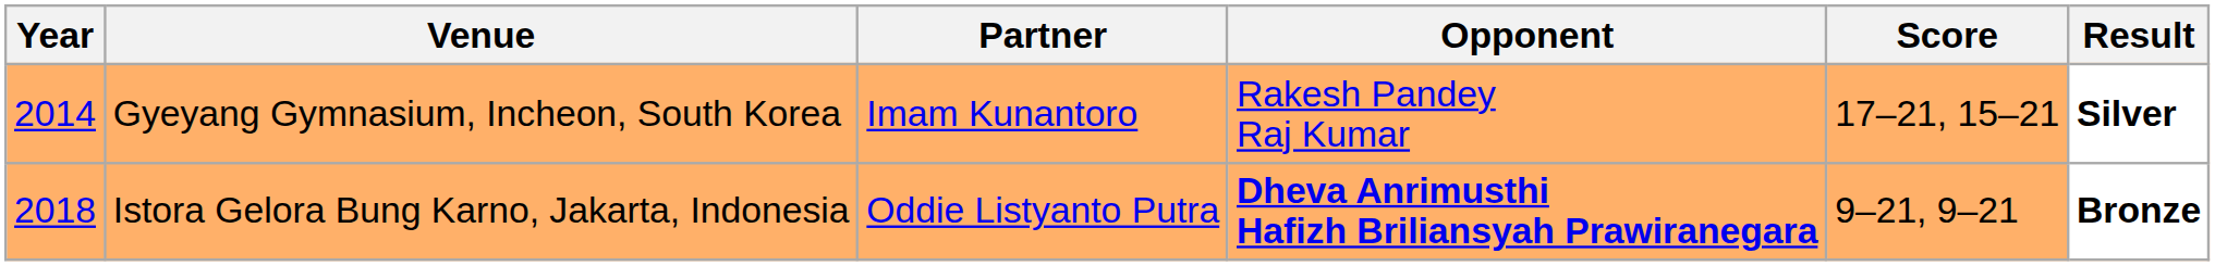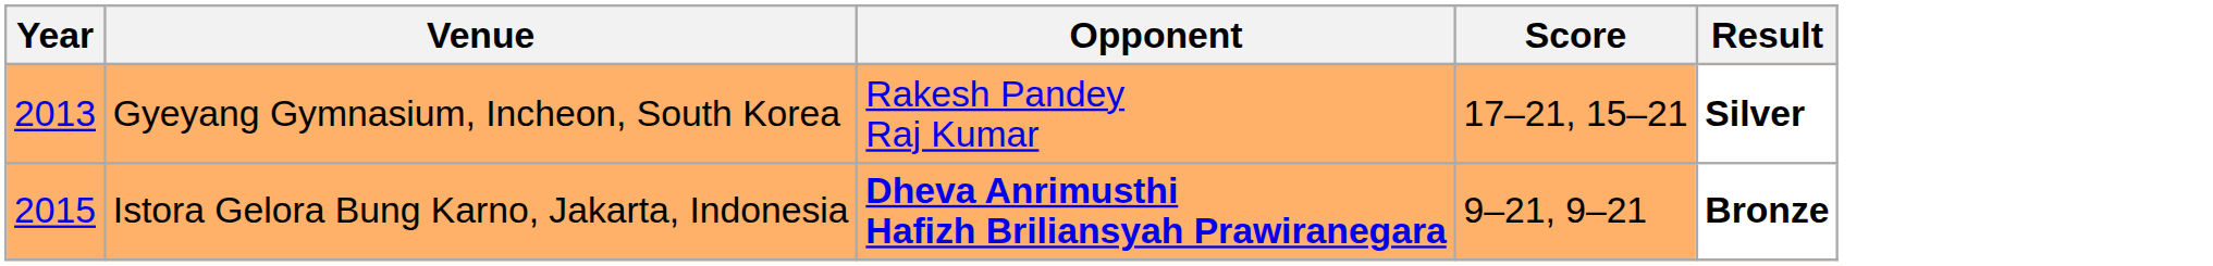 <table class="sortable wikitable" style="font-size: 90%;">
 <tr>
 <th>Year</th>
 <th>Venue</th>
-<th>Partner</th>
 <th>Opponent</th>
 <th>Score</th>
 <th>Result</th>
 </tr>
 <tr style="background:#FFB069">
-<td align="center"><a href='#'>2014</a></td>
+<td align="center"><a href='#'>2013</a></td>
 <td align="left">Gyeyang Gymnasium, Incheon, South Korea</td>
-<td align="left"> <a href='#'>Imam Kunantoro</a></td>
 <td align="left"> <a href='#'>Rakesh Pandey</a><br> <a href='#'>Raj Kumar</a></td>
 <td align="left">17–21, 15–21</td>
 <td style="text-align:left; background:white"> <strong>Silver</strong></td>
 </tr>
 <tr style="background:#FFB069">
-<td align="center"><a href='#'>2018</a></td>
+<td align="center"><a href='#'>2015</a></td>
 <td align="left">Istora Gelora Bung Karno, Jakarta, Indonesia</td>
-<td align="left"> <a href='#'>Oddie Listyanto Putra</a></td>
 <td align="left"><strong> <a href='#'>Dheva Anrimusthi</a><br> <a href='#'>Hafizh Briliansyah Prawiranegara</a></strong></td>
 <td align="left">9–21, 9–21</td>
 <td style="text-align:left; background:white"> <strong>Bronze</strong></td>
 </tr>
 </table>
